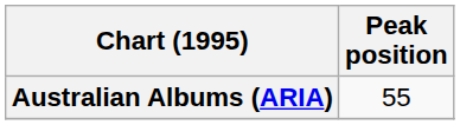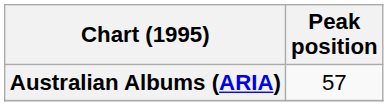 <table class="wikitable sortable plainrowheaders">
 <tr>
 <th>Chart (1995)</th>
 <th>Peak<br>position</th>
 </tr>
 <tr>
 <th scope="row">Australian Albums (<a href='#'>ARIA</a>)</th>
-<td align="center">55</td>
+<td align="center">57</td>
 </tr>
 <tr>
 </tr>
 <tr>
 </tr>
 <tr>
 </tr>
 <tr>
 </tr>
 <tr>
 </tr>
 </table>
